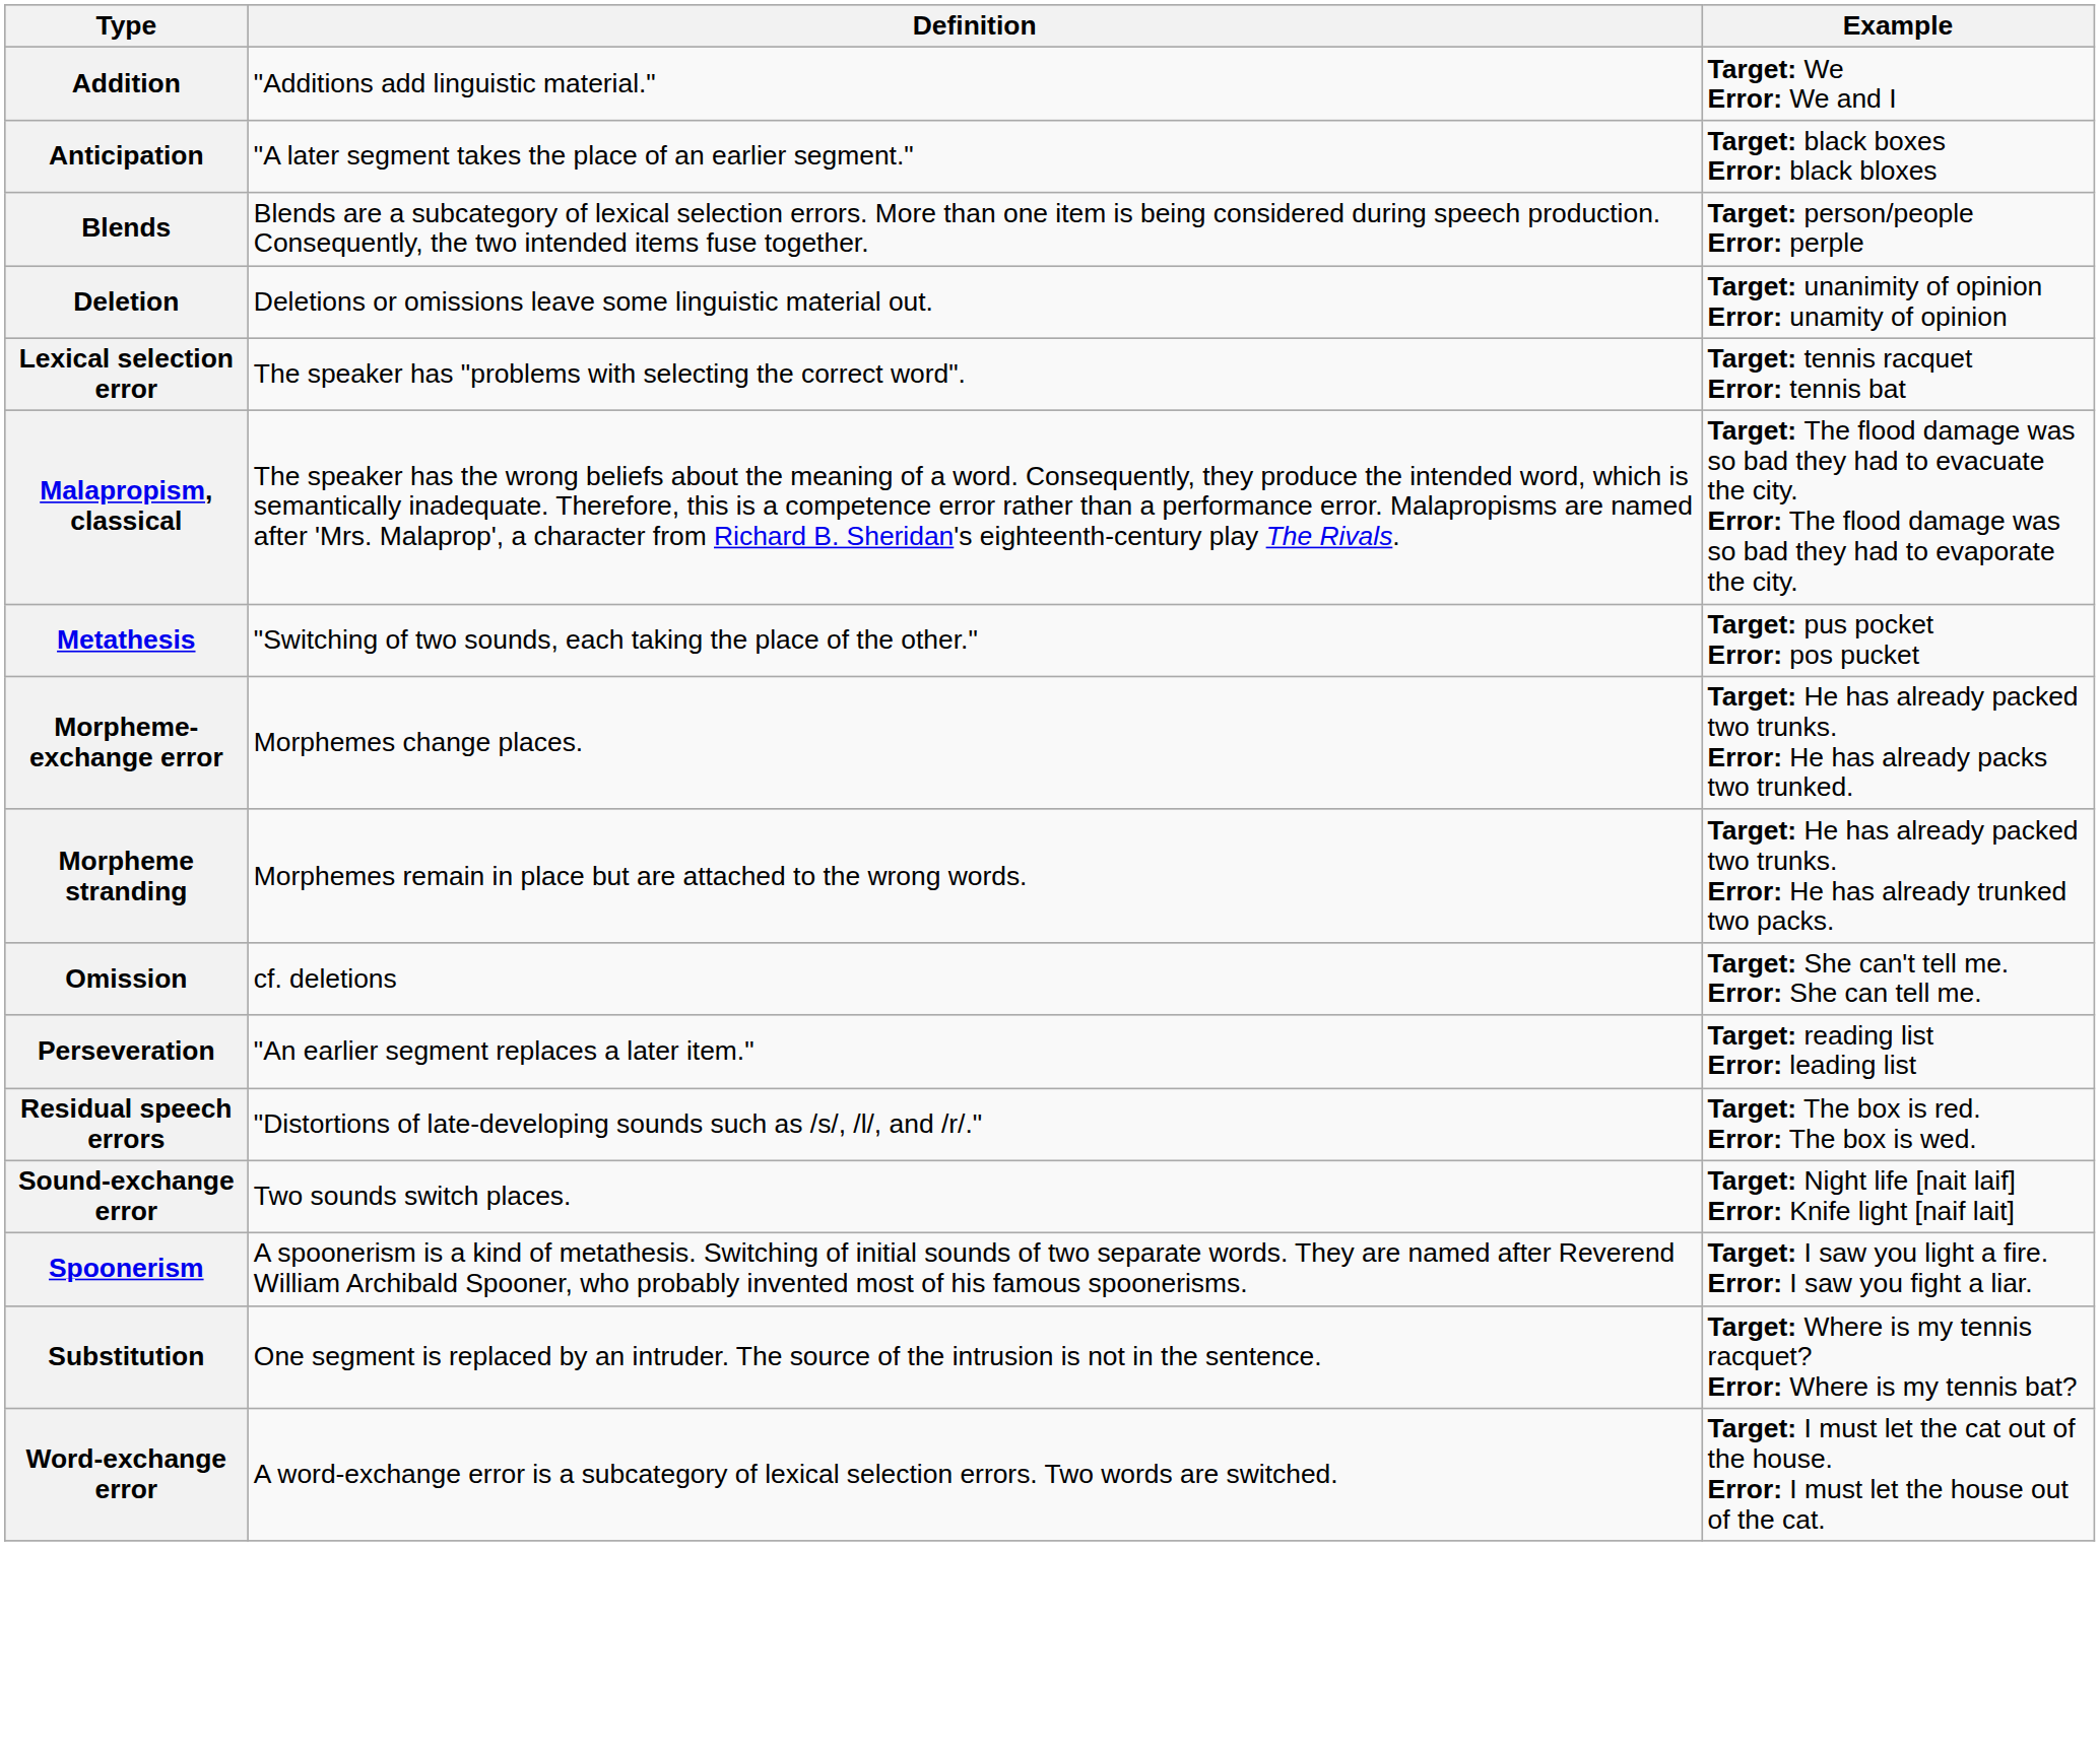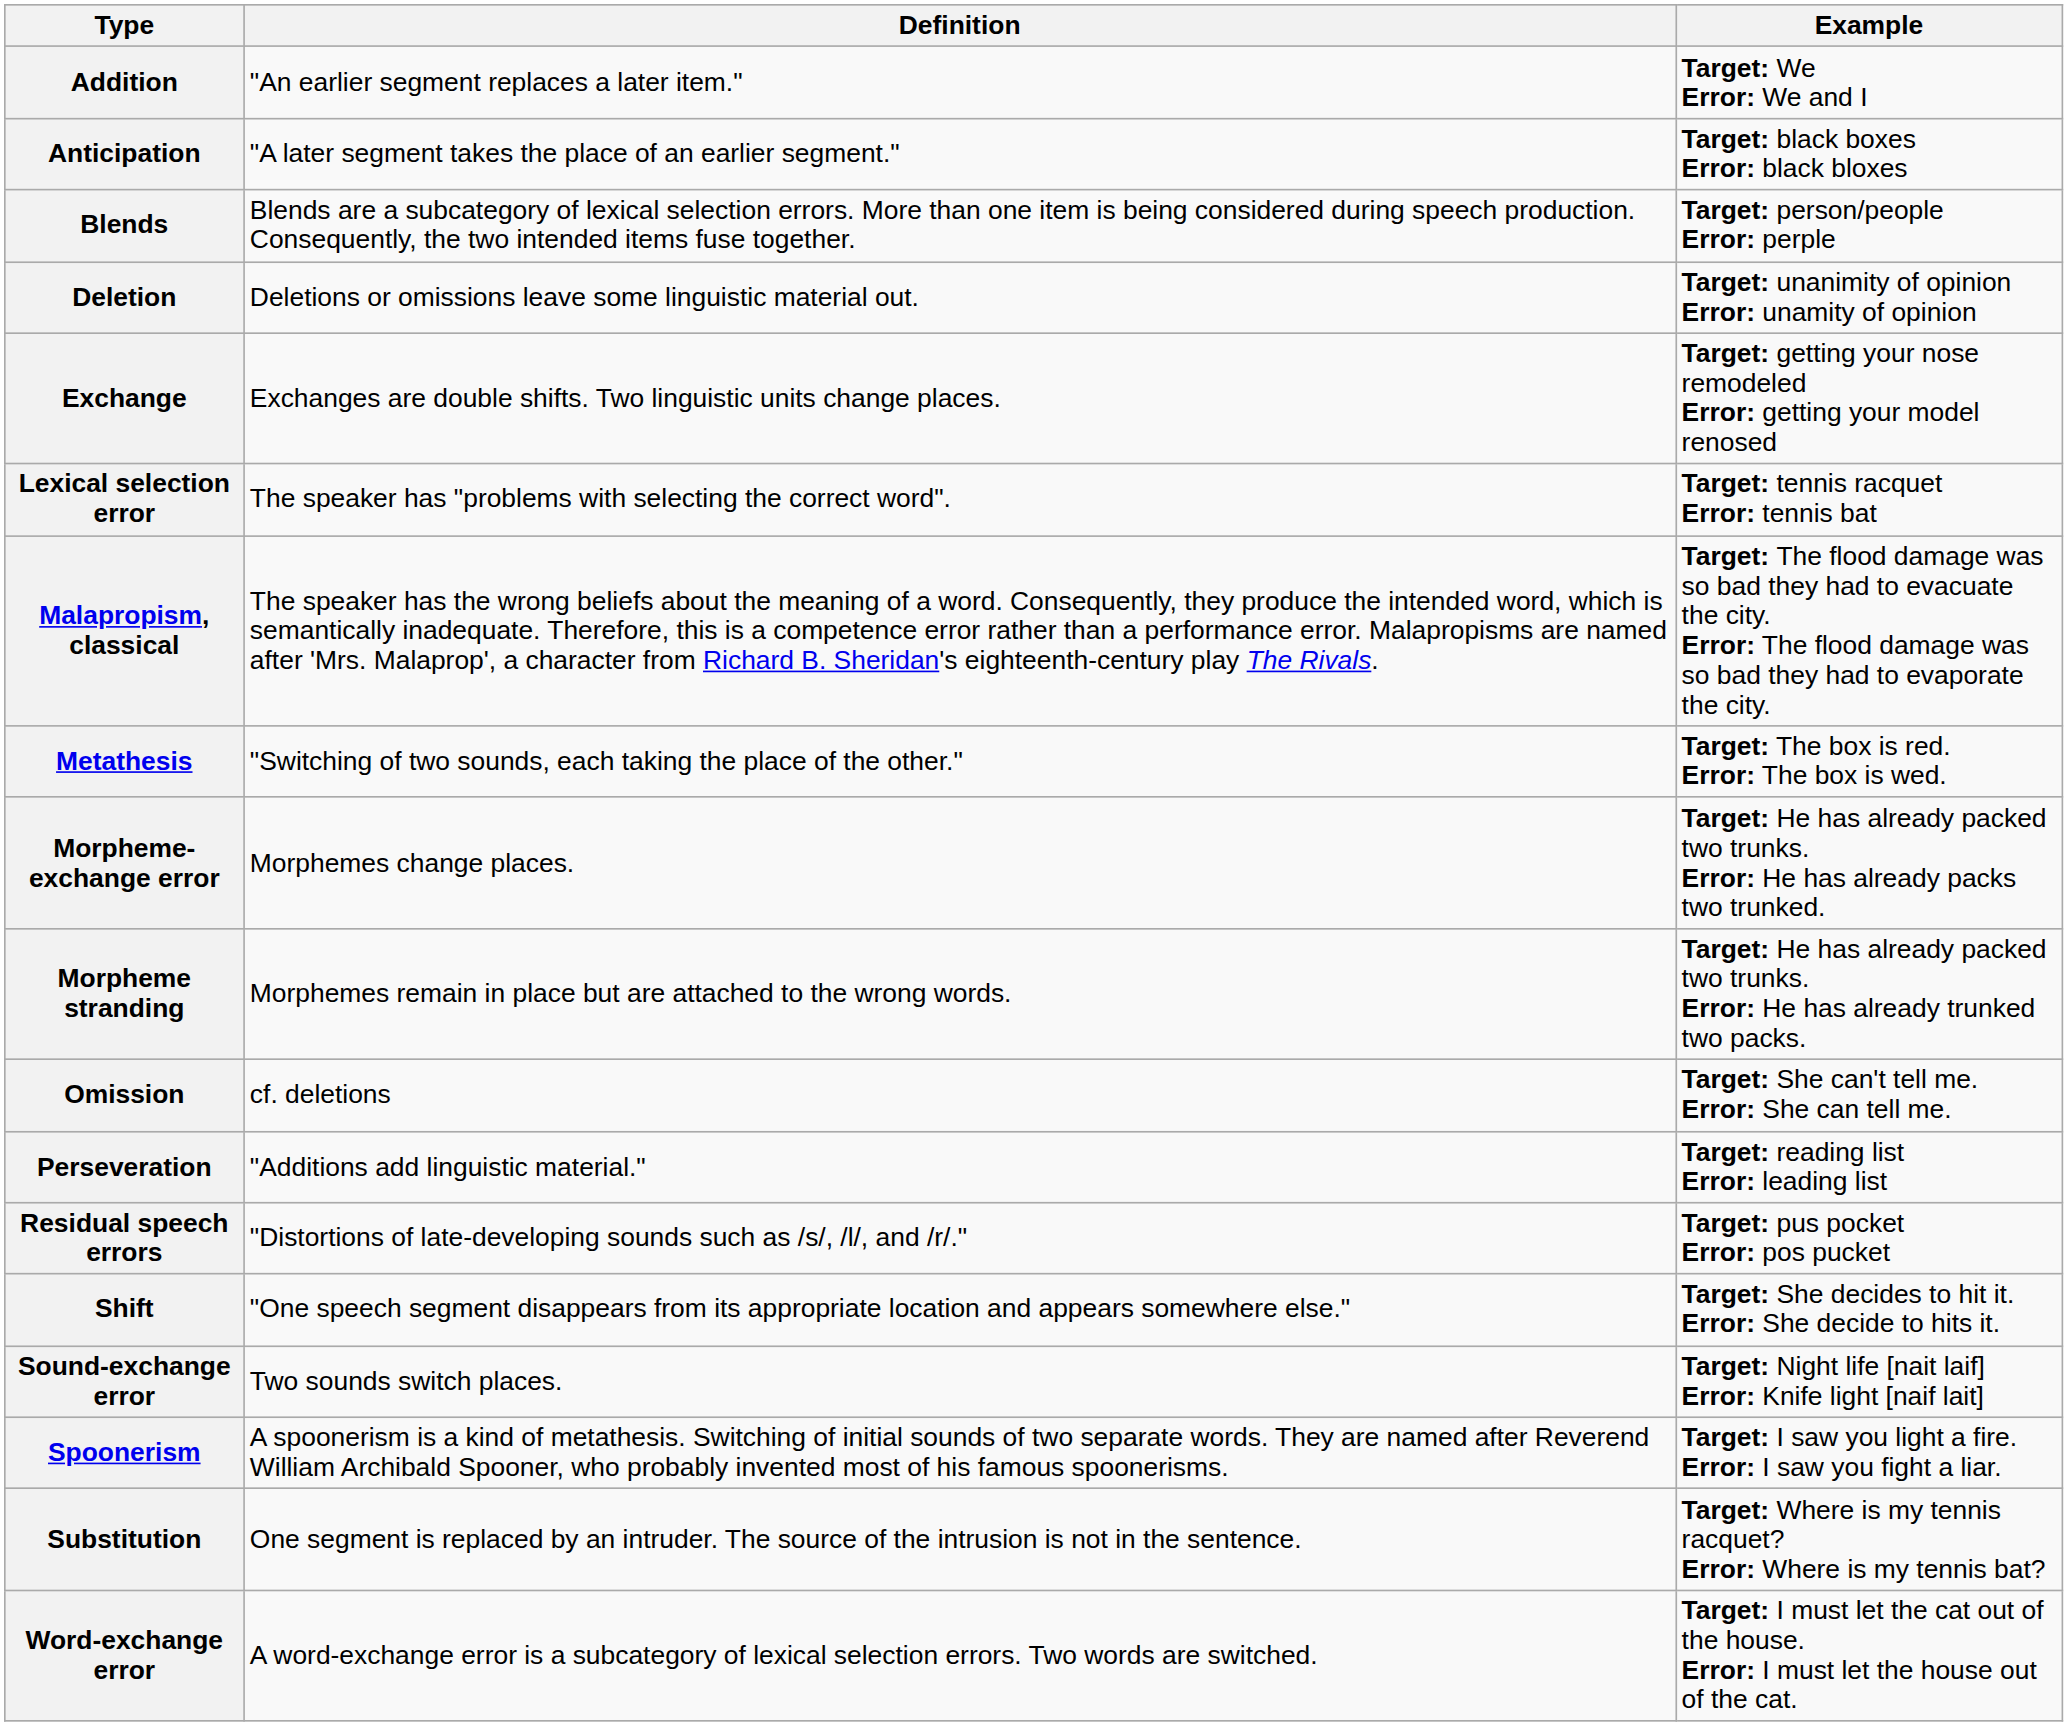 <table class="wikitable" border="1">
 <tr>
 <th>Type</th>
 <th>Definition</th>
 <th>Example</th>
 </tr>
 <tr>
 <th>Addition</th>
-<td>"Additions add linguistic material."</td>
+<td>"An earlier segment replaces a later item."</td>
 <td><strong>Target:</strong> We <br><strong>Error:</strong> We and I</td>
 </tr>
 <tr>
 <th>Anticipation</th>
 <td>"A later segment takes the place of an earlier segment."</td>
 <td><strong>Target:</strong> black boxes <br><strong>Error:</strong> black bloxes</td>
 </tr>
 <tr>
 <th>Blends</th>
 <td>Blends are a subcategory of lexical selection errors. More than one item is being considered during speech production. Consequently, the two intended items fuse together.</td>
 <td><strong>Target:</strong> person/people <br><strong>Error:</strong> perple</td>
 </tr>
 <tr>
 <th>Deletion</th>
 <td>Deletions or omissions leave some linguistic material out.</td>
 <td><strong>Target:</strong> unanimity of opinion <br><strong>Error:</strong> unamity of opinion</td>
 </tr>
 <tr>
+<th>Exchange</th>
+<td>Exchanges are double shifts. Two linguistic units change places.</td>
+<td><strong>Target:</strong> getting your nose remodeled <br><strong>Error:</strong> getting your model renosed</td>
+</tr>
+<tr>
 <th>Lexical selection error</th>
 <td>The speaker has "problems with selecting the correct word".</td>
 <td><strong>Target:</strong> tennis racquet <br><strong>Error:</strong> tennis bat</td>
 </tr>
 <tr>
 <th><a href='#'>Malapropism</a>, classical</th>
 <td>The speaker has the wrong beliefs about the meaning of a word. Consequently, they produce the intended word, which is semantically inadequate. Therefore, this is a competence error rather than a performance error. Malapropisms are named after 'Mrs. Malaprop', a character from <a href='#'>Richard B. Sheridan</a>'s eighteenth-century play <em><a href='#'>The Rivals</a></em>.</td>
 <td><strong>Target: </strong>The flood damage was so bad they had to evacuate the city. <br><strong>Error:</strong> The flood damage was so bad they had to evaporate the city.</td>
 </tr>
 <tr>
 <th><a href='#'>Metathesis</a></th>
 <td>"Switching of two sounds, each taking the place of the other."</td>
-<td><strong>Target:</strong> pus pocket<br> <strong>Error:</strong> pos pucket</td>
+<td><strong>Target:</strong> The box is red.<br><strong>Error:</strong> The box is wed.</td>
 </tr>
 <tr>
 <th>Morpheme-exchange error</th>
 <td>Morphemes change places.</td>
 <td><strong>Target:</strong> He has already packed two trunks. <br><strong>Error:</strong> He has already packs two trunked.</td>
 </tr>
 <tr>
 <th>Morpheme stranding</th>
 <td>Morphemes remain in place but are attached to the wrong words.</td>
 <td><strong>Target:</strong> He has already packed two trunks.<br> <strong>Error:</strong> He has already trunked two packs.</td>
 </tr>
 <tr>
 <th>Omission</th>
 <td>cf. deletions</td>
 <td><strong>Target:</strong> She can't tell me.<br> <strong>Error:</strong> She can tell me.</td>
 </tr>
 <tr>
 <th>Perseveration</th>
-<td>"An earlier segment replaces a later item."</td>
+<td>"Additions add linguistic material."</td>
 <td><strong>Target:</strong> reading list <br><strong>Error:</strong> leading list</td>
 </tr>
 <tr>
 <th>Residual speech errors</th>
 <td>"Distortions of late-developing sounds such as /s/, /l/, and /r/."</td>
-<td><strong>Target:</strong> The box is red.<br><strong>Error:</strong> The box is wed.</td>
+<td><strong>Target:</strong> pus pocket<br> <strong>Error:</strong> pos pucket</td>
+</tr>
+<tr>
+<th>Shift</th>
+<td>"One speech segment disappears from its appropriate location and appears somewhere else."</td>
+<td><strong>Target:</strong> She decides to hit it.<br> <strong>Error:</strong> She decide to hits it.</td>
 </tr>
 <tr>
 <th>Sound-exchange error</th>
 <td>Two sounds switch places.</td>
 <td><strong>Target:</strong> Night life [nait laif]<br> <strong>Error:</strong> Knife light [naif lait]</td>
 </tr>
 <tr>
 <th><a href='#'>Spoonerism</a></th>
 <td>A spoonerism is a kind of metathesis. Switching of initial sounds of two separate words. They are named after Reverend William Archibald Spooner, who probably invented most of his famous spoonerisms.</td>
 <td><strong>Target:</strong> I saw you light a fire.<br> <strong>Error:</strong> I saw you fight a liar.</td>
 </tr>
 <tr>
 <th>Substitution</th>
 <td>One segment is replaced by an intruder. The source of the intrusion is not in the sentence.</td>
 <td><strong>Target:</strong> Where is my tennis racquet? <br><strong>Error:</strong> Where is my tennis bat?</td>
 </tr>
 <tr>
 <th>Word-exchange error</th>
 <td>A word-exchange error is a subcategory of lexical selection errors. Two words are switched.</td>
 <td><strong>Target:</strong> I must let the cat out of the house.<br> <strong>Error:</strong> I must let the house out of the cat.</td>
 </tr>
 </table>
